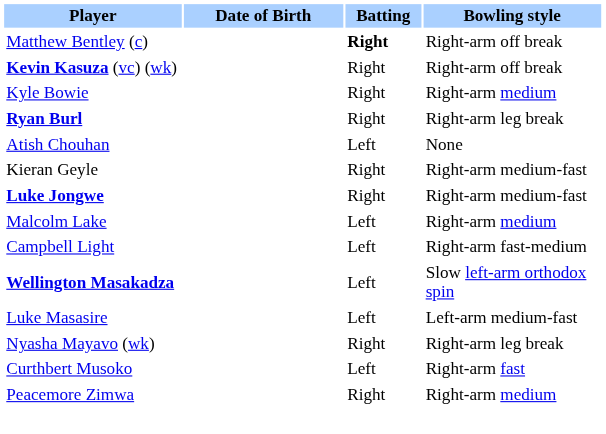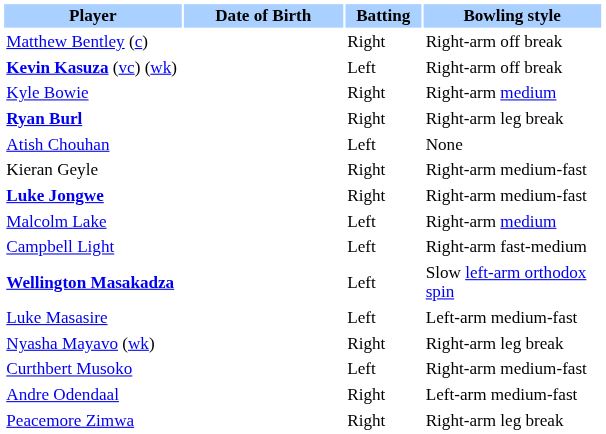 <table border="0" cellspacing="2" cellpadding="2" style="width:90%;">
 <tr style="background:#aad0ff;">
 <th width=20%>Player</th>
 <th width=18%>Date of Birth</th>
 <th width=6%>Batting</th>
 <th width=20%>Bowling style</th>
 </tr>
 <tr>
 <td><a href='#'>Matthew Bentley</a> (<a href='#'>c</a>)</td>
 <td></td>
-<td><strong>Right</strong></td>
+<td>Right</td>
 <td>Right-arm off break</td>
 </tr>
 <tr>
 <td><strong><a href='#'>Kevin Kasuza</a></strong> (<a href='#'>vc</a>) (<a href='#'>wk</a>)</td>
 <td></td>
-<td>Right</td>
+<td>Left</td>
 <td>Right-arm off break</td>
 </tr>
 <tr>
 <td><a href='#'>Kyle Bowie</a></td>
 <td></td>
 <td>Right</td>
 <td>Right-arm <a href='#'>medium</a></td>
 </tr>
 <tr>
 <td><strong><a href='#'>Ryan Burl</a></strong></td>
 <td></td>
 <td>Right</td>
 <td>Right-arm leg break</td>
 </tr>
 <tr>
 <td><a href='#'>Atish Chouhan</a></td>
 <td></td>
 <td>Left</td>
 <td>None</td>
 </tr>
 <tr>
 <td>Kieran Geyle</td>
 <td></td>
 <td>Right</td>
 <td>Right-arm medium-fast</td>
 </tr>
 <tr>
 <td><strong><a href='#'>Luke Jongwe</a></strong></td>
 <td></td>
 <td>Right</td>
 <td>Right-arm medium-fast</td>
 </tr>
 <tr>
 <td><a href='#'>Malcolm Lake</a></td>
 <td></td>
 <td>Left</td>
 <td>Right-arm <a href='#'>medium</a></td>
 </tr>
 <tr>
 <td><a href='#'>Campbell Light</a></td>
 <td></td>
 <td>Left</td>
 <td>Right-arm fast-medium</td>
 </tr>
 <tr>
 <td><strong><a href='#'>Wellington Masakadza</a></strong></td>
 <td></td>
 <td>Left</td>
 <td>Slow <a href='#'>left-arm orthodox spin</a></td>
 </tr>
 <tr>
 <td><a href='#'>Luke Masasire</a></td>
 <td></td>
 <td>Left</td>
 <td>Left-arm medium-fast</td>
 </tr>
 <tr>
 <td><a href='#'>Nyasha Mayavo</a> (<a href='#'>wk</a>)</td>
 <td></td>
 <td>Right</td>
 <td>Right-arm leg break</td>
 </tr>
 <tr>
 <td><a href='#'>Curthbert Musoko</a></td>
 <td></td>
 <td>Left</td>
-<td>Right-arm <a href='#'>fast</a></td>
+<td>Right-arm medium-fast</td>
+</tr>
+<tr>
+<td><a href='#'>Andre Odendaal</a></td>
+<td></td>
+<td>Right</td>
+<td>Left-arm medium-fast</td>
 </tr>
 <tr>
 <td><a href='#'>Peacemore Zimwa</a></td>
 <td></td>
 <td>Right</td>
-<td>Right-arm <a href='#'>medium</a></td>
+<td>Right-arm leg break</td>
 </tr>
 </table>
